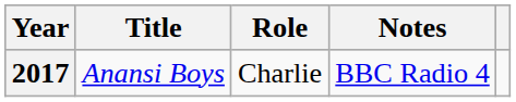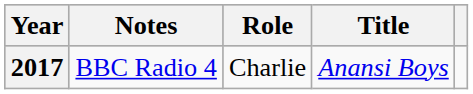 <table class="wikitable sortable plainrowheaders">
 <tr>
 <th scope="col">Year</th>
+<th class="unsortable">Notes</th>
+<th scope="col">Role</th>
 <th scope="col">Title</th>
-<th scope="col">Role</th>
-<th class="unsortable">Notes</th>
 <th scope="col" class="unsortable"></th>
 </tr>
 <tr>
 <th scope="row">2017</th>
+<td><a href='#'>BBC Radio 4</a></td>
+<td>Charlie</td>
 <td><em><a href='#'>Anansi Boys</a></em></td>
-<td>Charlie</td>
-<td><a href='#'>BBC Radio 4</a></td>
 <td style="text-align:center;"></td>
 </tr>
 </table>
